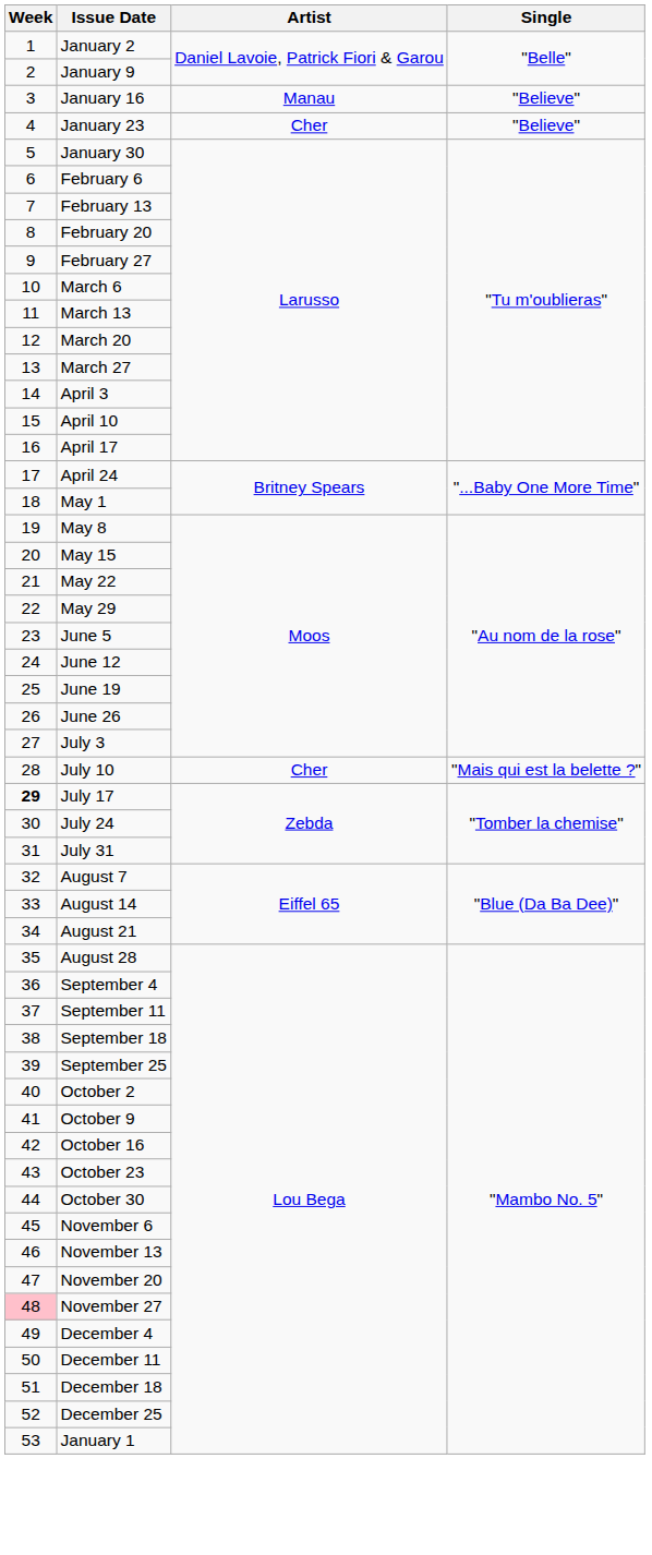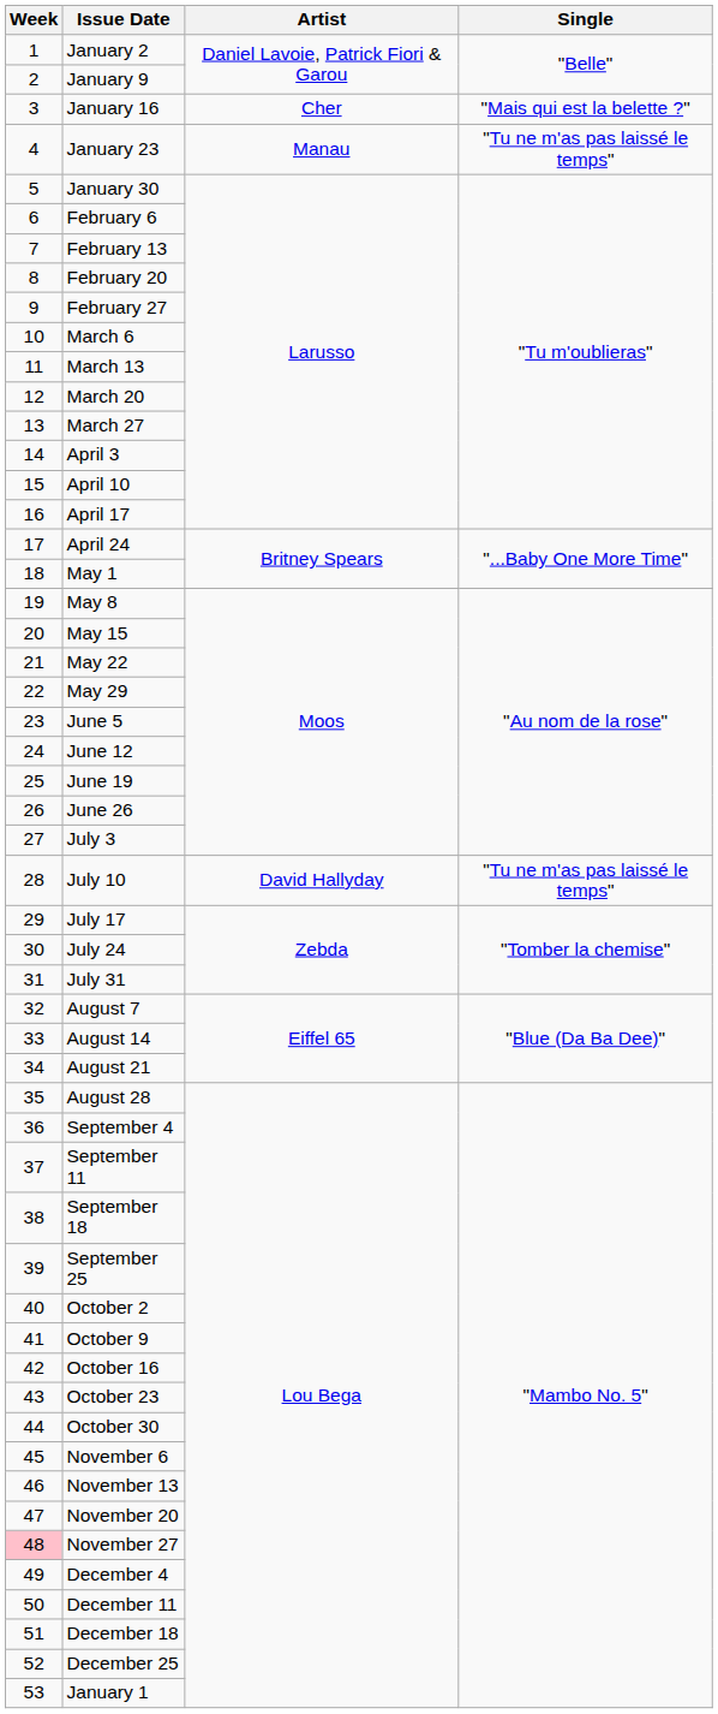 <table class="wikitable">
 <tr>
 <th>Week</th>
 <th>Issue Date</th>
 <th>Artist</th>
 <th>Single</th>
 </tr>
 <tr>
 <td style="text-align: center;">1</td>
 <td>January 2</td>
 <td rowspan="2" style="text-align: center;"><a href='#'>Daniel Lavoie</a>, <a href='#'>Patrick Fiori</a> & <a href='#'>Garou</a></td>
 <td rowspan="2" style="text-align: center;">"<a href='#'>Belle</a>"</td>
 </tr>
 <tr>
 <td style="text-align: center;">2</td>
 <td>January 9</td>
 </tr>
 <tr>
 <td style="text-align: center;">3</td>
 <td>January 16</td>
-<td style="text-align: center;"><a href='#'>Manau</a></td>
-<td style="text-align: center;">"<a href='#'>Believe</a>"</td>
+<td style="text-align: center;"><a href='#'>Cher</a></td>
+<td style="text-align: center;">"<a href='#'>Mais qui est la belette ?</a>"</td>
 </tr>
 <tr>
 <td style="text-align: center;">4</td>
 <td>January 23</td>
-<td style="text-align: center;"><a href='#'>Cher</a></td>
-<td style="text-align: center;">"<a href='#'>Believe</a>"</td>
+<td style="text-align: center;"><a href='#'>Manau</a></td>
+<td style="text-align: center;">"<a href='#'>Tu ne m'as pas laissé le temps</a>"</td>
 </tr>
 <tr>
 <td style="text-align: center;">5</td>
 <td>January 30</td>
 <td rowspan="12" style="text-align: center;"><a href='#'>Larusso</a></td>
 <td rowspan="12" style="text-align: center;">"<a href='#'>Tu m'oublieras</a>"</td>
 </tr>
 <tr>
 <td style="text-align: center;">6</td>
 <td>February 6</td>
 </tr>
 <tr>
 <td style="text-align: center;">7</td>
 <td>February 13</td>
 </tr>
 <tr>
 <td style="text-align: center;">8</td>
 <td>February 20</td>
 </tr>
 <tr>
 <td style="text-align: center;">9</td>
 <td>February 27</td>
 </tr>
 <tr>
 <td style="text-align: center;">10</td>
 <td>March 6</td>
 </tr>
 <tr>
 <td style="text-align: center;">11</td>
 <td>March 13</td>
 </tr>
 <tr>
 <td style="text-align: center;">12</td>
 <td>March 20</td>
 </tr>
 <tr>
 <td style="text-align: center;">13</td>
 <td>March 27</td>
 </tr>
 <tr>
 <td style="text-align: center;">14</td>
 <td>April 3</td>
 </tr>
 <tr>
 <td style="text-align: center;">15</td>
 <td>April 10</td>
 </tr>
 <tr>
 <td style="text-align: center;">16</td>
 <td>April 17</td>
 </tr>
 <tr>
 <td style="text-align: center;">17</td>
 <td>April 24</td>
 <td rowspan="2" style="text-align: center;"><a href='#'>Britney Spears</a></td>
 <td rowspan="2" style="text-align: center;">"<a href='#'>...Baby One More Time</a>"</td>
 </tr>
 <tr>
 <td style="text-align: center;">18</td>
 <td>May 1</td>
 </tr>
 <tr>
 <td style="text-align: center;">19</td>
 <td>May 8</td>
 <td rowspan="9" style="text-align: center;"><a href='#'>Moos</a></td>
 <td rowspan="9" style="text-align: center;">"<a href='#'>Au nom de la rose</a>"</td>
 </tr>
 <tr>
 <td style="text-align: center;">20</td>
 <td>May 15</td>
 </tr>
 <tr>
 <td style="text-align: center;">21</td>
 <td>May 22</td>
 </tr>
 <tr>
 <td style="text-align: center;">22</td>
 <td>May 29</td>
 </tr>
 <tr>
 <td style="text-align: center;">23</td>
 <td>June 5</td>
 </tr>
 <tr>
 <td style="text-align: center;">24</td>
 <td>June 12</td>
 </tr>
 <tr>
 <td style="text-align: center;">25</td>
 <td>June 19</td>
 </tr>
 <tr>
 <td style="text-align: center;">26</td>
 <td>June 26</td>
 </tr>
 <tr>
 <td style="text-align: center;">27</td>
 <td>July 3</td>
 </tr>
 <tr>
 <td style="text-align: center;">28</td>
 <td>July 10</td>
-<td style="text-align: center;"><a href='#'>Cher</a></td>
-<td style="text-align: center;">"<a href='#'>Mais qui est la belette ?</a>"</td>
+<td style="text-align: center;"><a href='#'>David Hallyday</a></td>
+<td style="text-align: center;">"<a href='#'>Tu ne m'as pas laissé le temps</a>"</td>
 </tr>
 <tr>
-<td style="text-align: center;"><strong>29</strong></td>
+<td style="text-align: center;">29</td>
 <td>July 17</td>
 <td rowspan="3" style="text-align: center;"><a href='#'>Zebda</a></td>
 <td rowspan="3" style="text-align: center;">"<a href='#'>Tomber la chemise</a>"</td>
 </tr>
 <tr>
 <td style="text-align: center;">30</td>
 <td>July 24</td>
 </tr>
 <tr>
 <td style="text-align: center;">31</td>
 <td>July 31</td>
 </tr>
 <tr>
 <td style="text-align: center;">32</td>
 <td>August 7</td>
 <td rowspan="3" style="text-align: center;"><a href='#'>Eiffel 65</a></td>
 <td rowspan="3" style="text-align: center;">"<a href='#'>Blue (Da Ba Dee)</a>"</td>
 </tr>
 <tr>
 <td style="text-align: center;">33</td>
 <td>August 14</td>
 </tr>
 <tr>
 <td style="text-align: center;">34</td>
 <td>August 21</td>
 </tr>
 <tr>
 <td style="text-align: center;">35</td>
 <td>August 28</td>
 <td rowspan="19" style="text-align: center;"><a href='#'>Lou Bega</a></td>
 <td rowspan="19" style="text-align: center;">"<a href='#'>Mambo No. 5</a>"</td>
 </tr>
 <tr>
 <td style="text-align: center;">36</td>
 <td>September 4</td>
 </tr>
 <tr>
 <td style="text-align: center;">37</td>
 <td>September 11</td>
 </tr>
 <tr>
 <td style="text-align: center;">38</td>
 <td>September 18</td>
 </tr>
 <tr>
 <td style="text-align: center;">39</td>
 <td>September 25</td>
 </tr>
 <tr>
 <td style="text-align: center;">40</td>
 <td>October 2</td>
 </tr>
 <tr>
 <td style="text-align: center;">41</td>
 <td>October 9</td>
 </tr>
 <tr>
 <td style="text-align: center;">42</td>
 <td>October 16</td>
 </tr>
 <tr>
 <td style="text-align: center;">43</td>
 <td>October 23</td>
 </tr>
 <tr>
 <td style="text-align: center;">44</td>
 <td>October 30</td>
 </tr>
 <tr>
 <td style="text-align: center;">45</td>
 <td>November 6</td>
 </tr>
 <tr>
 <td style="text-align: center;">46</td>
 <td>November 13</td>
 </tr>
 <tr>
 <td style="text-align: center;">47</td>
 <td>November 20</td>
 </tr>
 <tr>
 <td style="background: pink; text-align: center;">48</td>
 <td>November 27</td>
 </tr>
 <tr>
 <td style="text-align: center;">49</td>
 <td>December 4</td>
 </tr>
 <tr>
 <td style="text-align: center;">50</td>
 <td>December 11</td>
 </tr>
 <tr>
 <td style="text-align: center;">51</td>
 <td>December 18</td>
 </tr>
 <tr>
 <td style="text-align: center;">52</td>
 <td>December 25</td>
 </tr>
 <tr>
 <td style="text-align: center;">53</td>
 <td>January 1</td>
 </tr>
 </table>
